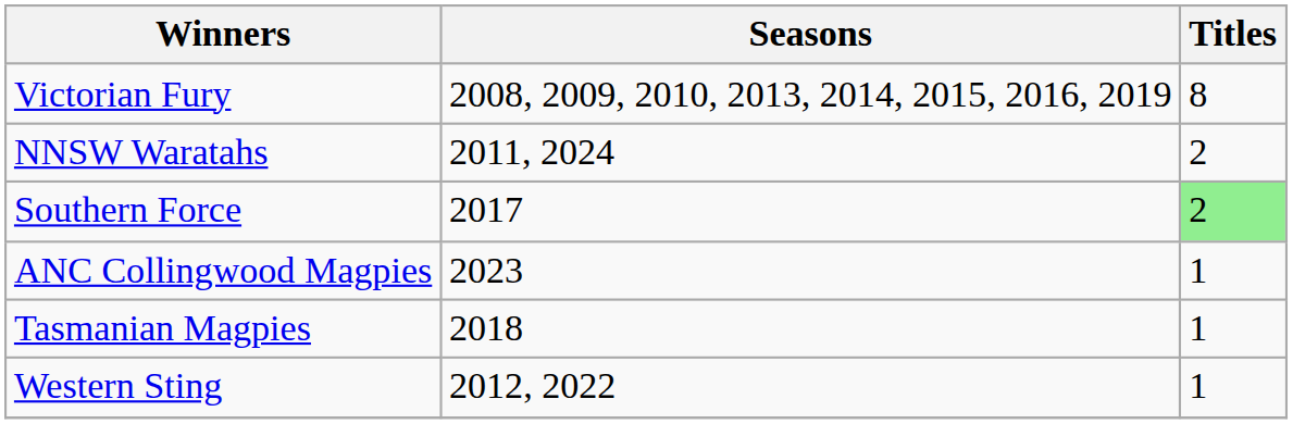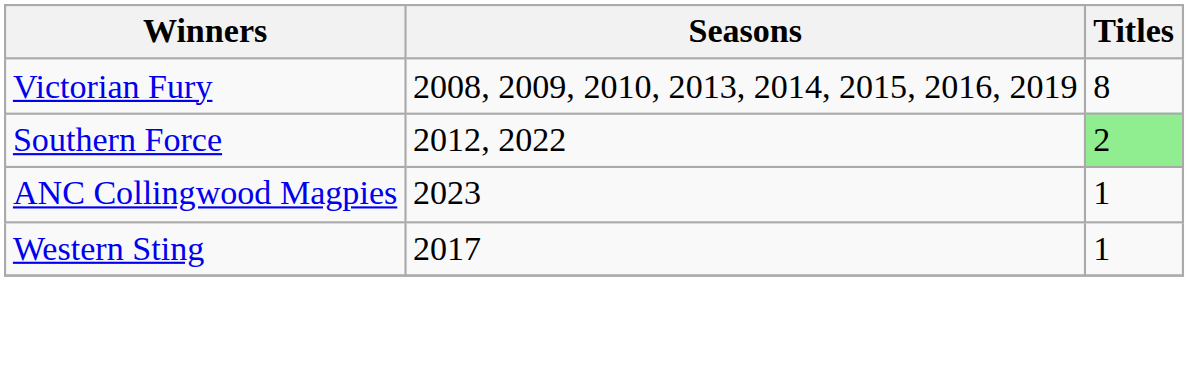 <table class="wikitable collapsible">
 <tr>
 <th>Winners</th>
 <th>Seasons</th>
 <th>Titles</th>
 </tr>
 <tr>
 <td><a href='#'>Victorian Fury</a></td>
 <td>2008, 2009, 2010, 2013, 2014, 2015, 2016, 2019</td>
 <td>8</td>
 </tr>
 <tr>
-<td><a href='#'>NNSW Waratahs</a></td>
-<td>2011, 2024</td>
-<td>2</td>
-</tr>
-<tr>
 <td><a href='#'>Southern Force</a></td>
-<td>2017</td>
+<td>2012, 2022</td>
 <td style="background: lightgreen;">2</td>
 </tr>
 <tr>
 <td><a href='#'>ANC Collingwood Magpies</a></td>
 <td>2023</td>
 <td>1</td>
 </tr>
 <tr>
-<td><a href='#'>Tasmanian Magpies</a></td>
-<td>2018</td>
-<td>1</td>
-</tr>
-<tr>
 <td><a href='#'>Western Sting</a></td>
-<td>2012, 2022</td>
+<td>2017</td>
 <td>1</td>
 </tr>
 <tr>
 </tr>
 </table>
